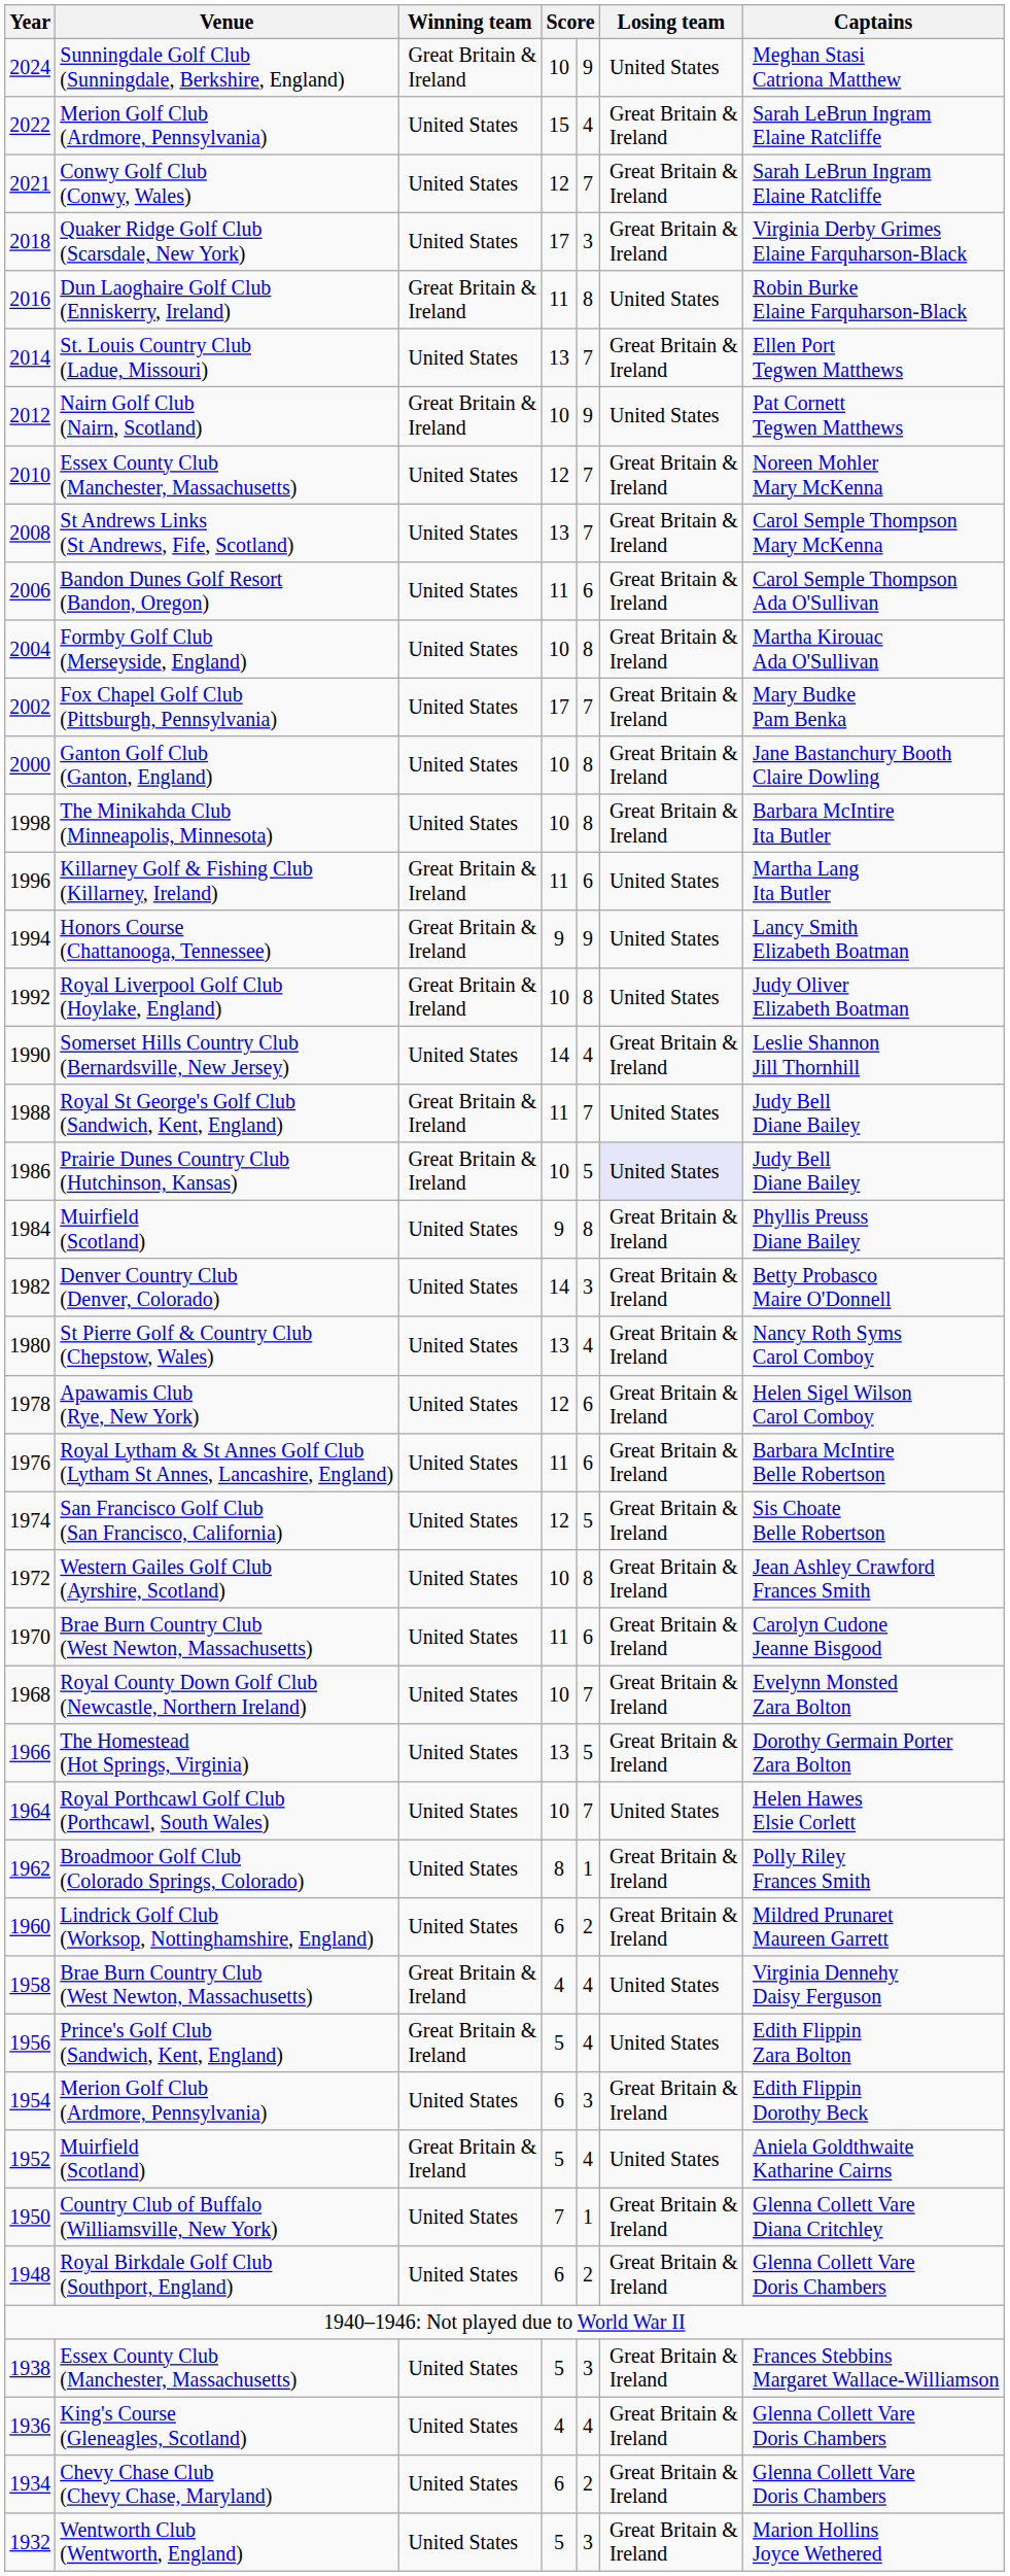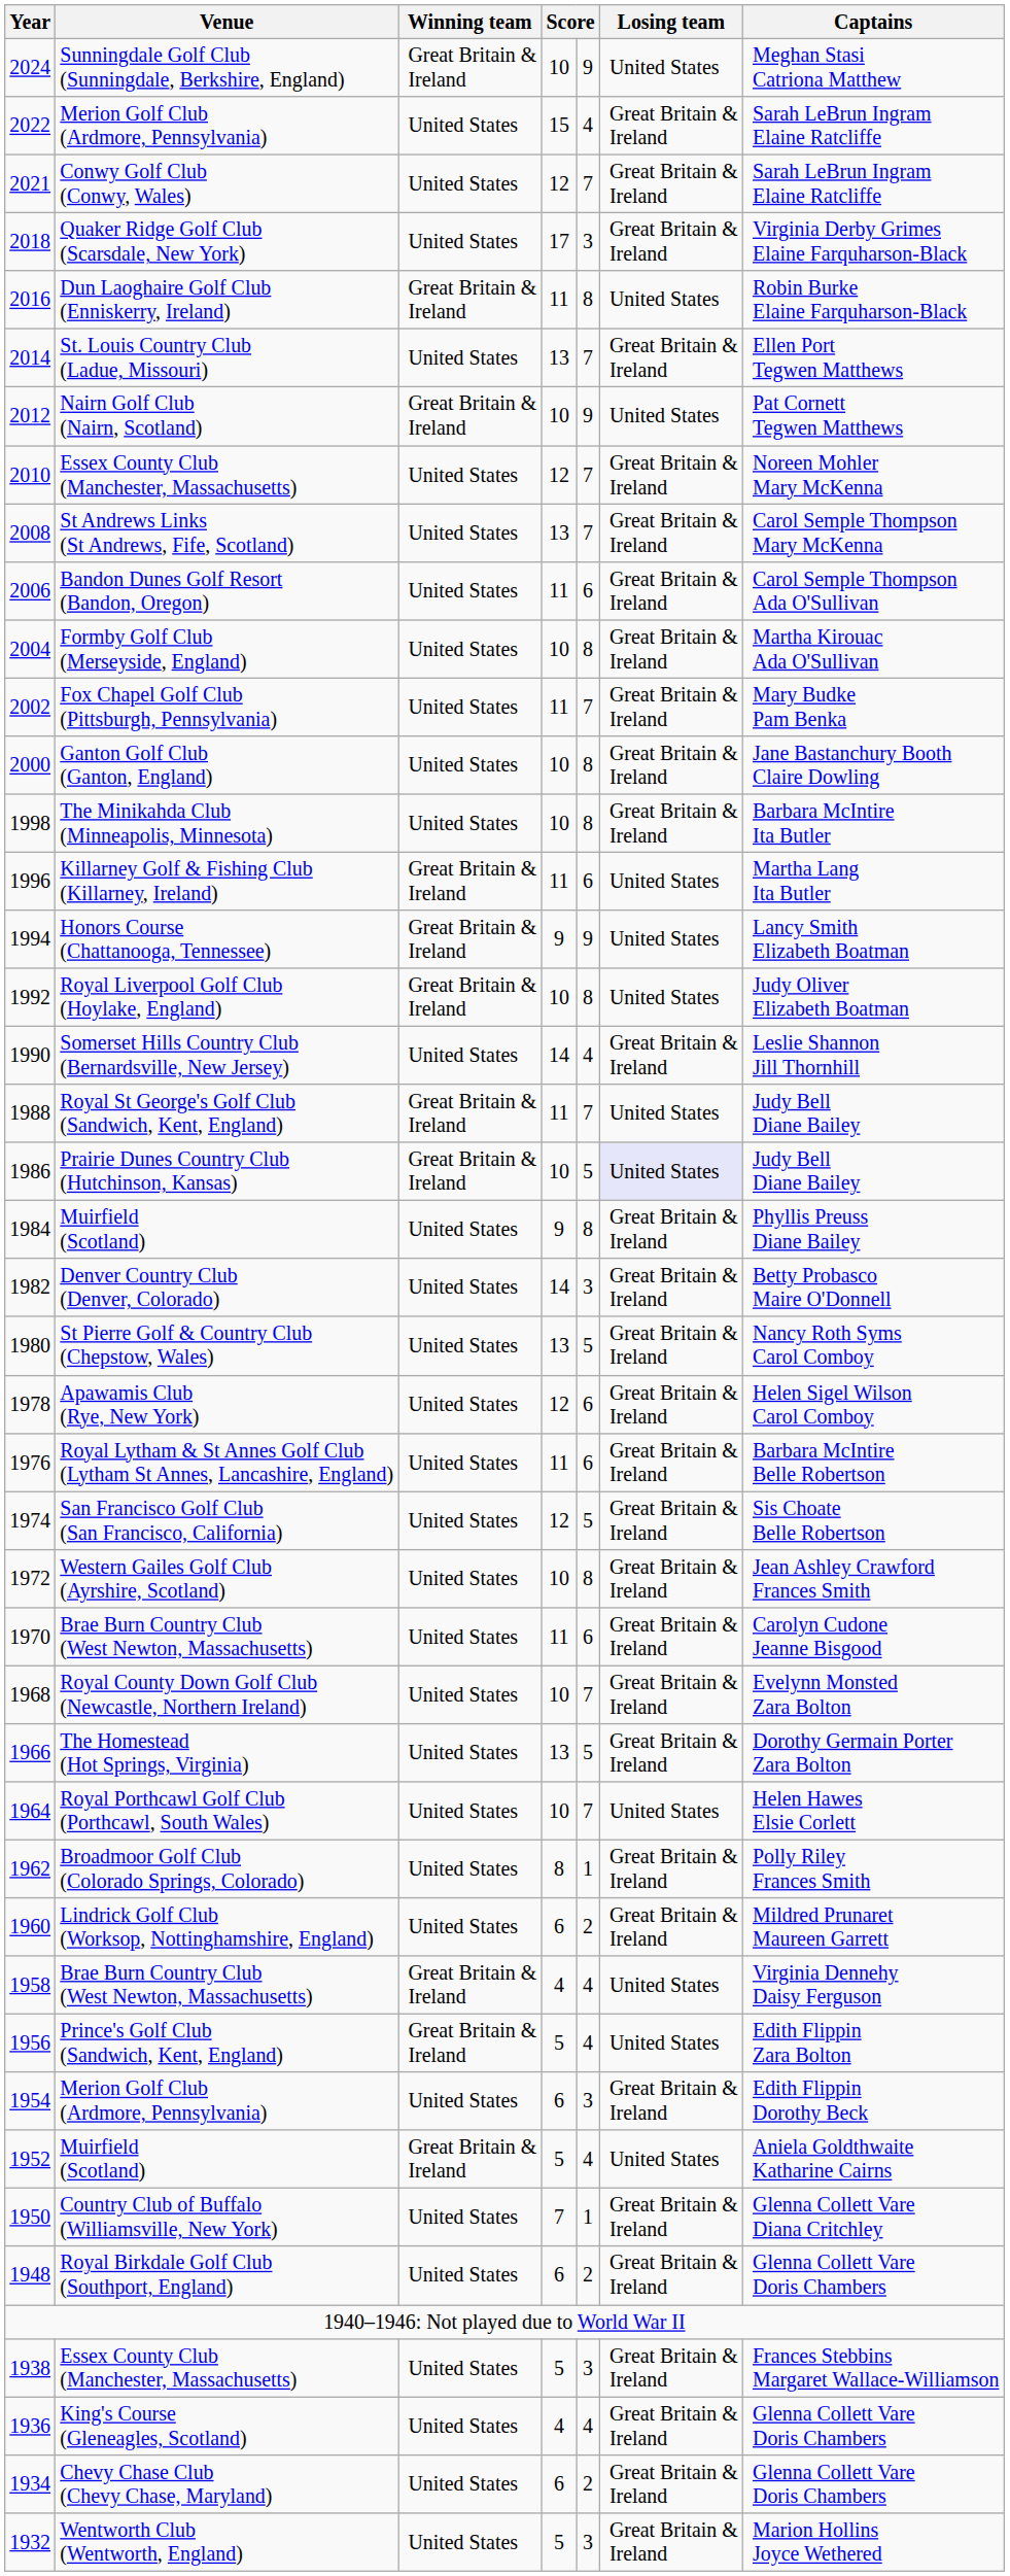 <table class="wikitable" style="font-size:95%;">
 <tr>
 <th>Year</th>
 <th>Venue</th>
 <th>Winning team</th>
 <th colspan="2">Score</th>
 <th>Losing team</th>
 <th>Captains</th>
 </tr>
 <tr>
 <td><a href='#'>2024</a></td>
 <td><a href='#'>Sunningdale Golf Club</a><br>(<a href='#'>Sunningdale</a>, <a href='#'>Berkshire</a>, England)</td>
 <td> Great Britain &<br> Ireland</td>
 <td align="center">10</td>
 <td align="center">9</td>
 <td> United States</td>
 <td> <a href='#'>Meghan Stasi</a><br> <a href='#'>Catriona Matthew</a></td>
 </tr>
 <tr>
 <td><a href='#'>2022</a></td>
 <td><a href='#'>Merion Golf Club</a><br>(<a href='#'>Ardmore, Pennsylvania</a>)</td>
 <td> United States</td>
 <td align="center">15</td>
 <td align="center">4</td>
 <td> Great Britain &<br> Ireland</td>
 <td> <a href='#'>Sarah LeBrun Ingram</a><br> <a href='#'>Elaine Ratcliffe</a></td>
 </tr>
 <tr>
 <td><a href='#'>2021</a></td>
 <td><a href='#'>Conwy Golf Club</a><br>(<a href='#'>Conwy</a>, <a href='#'>Wales</a>)</td>
 <td> United States</td>
 <td align="center">12</td>
 <td align="center">7</td>
 <td> Great Britain &<br> Ireland</td>
 <td> <a href='#'>Sarah LeBrun Ingram</a><br> <a href='#'>Elaine Ratcliffe</a></td>
 </tr>
 <tr>
 <td><a href='#'>2018</a></td>
 <td><a href='#'>Quaker Ridge Golf Club</a><br>(<a href='#'>Scarsdale, New York</a>)</td>
 <td> United States</td>
 <td align="center">17</td>
 <td align="center">3</td>
 <td> Great Britain &<br> Ireland</td>
 <td> <a href='#'>Virginia Derby Grimes</a><br> <a href='#'>Elaine Farquharson-Black</a></td>
 </tr>
 <tr>
 <td><a href='#'>2016</a></td>
 <td><a href='#'>Dun Laoghaire Golf Club</a><br>(<a href='#'>Enniskerry</a>, <a href='#'>Ireland</a>)</td>
 <td> Great Britain &<br> Ireland</td>
 <td align="center">11</td>
 <td align="center">8</td>
 <td> United States</td>
 <td> <a href='#'>Robin Burke</a><br> <a href='#'>Elaine Farquharson-Black</a></td>
 </tr>
 <tr>
 <td><a href='#'>2014</a></td>
 <td><a href='#'>St. Louis Country Club</a><br>(<a href='#'>Ladue, Missouri</a>)</td>
 <td> United States</td>
 <td align="center">13</td>
 <td align="center">7</td>
 <td> Great Britain &<br> Ireland</td>
 <td> <a href='#'>Ellen Port</a><br> <a href='#'>Tegwen Matthews</a></td>
 </tr>
 <tr>
 <td><a href='#'>2012</a></td>
 <td><a href='#'>Nairn Golf Club</a><br>(<a href='#'>Nairn</a>, <a href='#'>Scotland</a>)</td>
 <td> Great Britain &<br> Ireland</td>
 <td align="center">10</td>
 <td align="center">9</td>
 <td> United States</td>
 <td> <a href='#'>Pat Cornett</a><br> <a href='#'>Tegwen Matthews</a></td>
 </tr>
 <tr>
 <td><a href='#'>2010</a></td>
 <td><a href='#'>Essex County Club</a><br>(<a href='#'>Manchester, Massachusetts</a>)</td>
 <td> United States</td>
 <td align="center">12</td>
 <td align="center">7</td>
 <td> Great Britain &<br> Ireland</td>
 <td> <a href='#'>Noreen Mohler</a><br> <a href='#'>Mary McKenna</a></td>
 </tr>
 <tr>
 <td><a href='#'>2008</a></td>
 <td><a href='#'>St Andrews Links</a><br>(<a href='#'>St Andrews</a>, <a href='#'>Fife</a>, <a href='#'>Scotland</a>)</td>
 <td> United States</td>
 <td align="center">13</td>
 <td align="center">7</td>
 <td> Great Britain &<br> Ireland</td>
 <td> <a href='#'>Carol Semple Thompson</a><br> <a href='#'>Mary McKenna</a></td>
 </tr>
 <tr>
 <td><a href='#'>2006</a></td>
 <td><a href='#'>Bandon Dunes Golf Resort</a><br>(<a href='#'>Bandon, Oregon</a>)</td>
 <td> United States</td>
 <td align="center">11</td>
 <td align="center">6</td>
 <td> Great Britain &<br> Ireland</td>
 <td> <a href='#'>Carol Semple Thompson</a><br> <a href='#'>Ada O'Sullivan</a></td>
 </tr>
 <tr>
 <td><a href='#'>2004</a></td>
 <td><a href='#'>Formby Golf Club</a><br>(<a href='#'>Merseyside</a>, <a href='#'>England</a>)</td>
 <td> United States</td>
 <td align="center">10</td>
 <td align="center">8</td>
 <td> Great Britain &<br> Ireland</td>
 <td> <a href='#'>Martha Kirouac</a><br> <a href='#'>Ada O'Sullivan</a></td>
 </tr>
 <tr>
 <td><a href='#'>2002</a></td>
 <td><a href='#'>Fox Chapel Golf Club</a><br>(<a href='#'>Pittsburgh, Pennsylvania</a>)</td>
 <td> United States</td>
-<td align="center">17</td>
+<td align="center">11</td>
 <td align="center">7</td>
 <td> Great Britain &<br> Ireland</td>
 <td> <a href='#'>Mary Budke</a><br> <a href='#'>Pam Benka</a></td>
 </tr>
 <tr>
 <td><a href='#'>2000</a></td>
 <td><a href='#'>Ganton Golf Club</a><br>(<a href='#'>Ganton</a>, <a href='#'>England</a>)</td>
 <td> United States</td>
 <td align="center">10</td>
 <td align="center">8</td>
 <td> Great Britain &<br> Ireland</td>
 <td> <a href='#'>Jane Bastanchury Booth</a><br> <a href='#'>Claire Dowling</a></td>
 </tr>
 <tr>
 <td>1998</td>
 <td><a href='#'>The Minikahda Club</a><br>(<a href='#'>Minneapolis, Minnesota</a>)</td>
 <td> United States</td>
 <td align="center">10</td>
 <td align="center">8</td>
 <td> Great Britain &<br> Ireland</td>
 <td> <a href='#'>Barbara McIntire</a><br> <a href='#'>Ita Butler</a></td>
 </tr>
 <tr>
 <td>1996</td>
 <td><a href='#'>Killarney Golf & Fishing Club</a><br>(<a href='#'>Killarney</a>, <a href='#'>Ireland</a>)</td>
 <td> Great Britain &<br> Ireland</td>
 <td align="center">11</td>
 <td align="center">6</td>
 <td> United States</td>
 <td> <a href='#'>Martha Lang</a><br> <a href='#'>Ita Butler</a></td>
 </tr>
 <tr>
 <td>1994</td>
 <td><a href='#'>Honors Course</a><br>(<a href='#'>Chattanooga, Tennessee</a>)</td>
 <td> Great Britain &<br> Ireland</td>
 <td align="center">9</td>
 <td align="center">9</td>
 <td> United States</td>
 <td> <a href='#'>Lancy Smith</a><br> <a href='#'>Elizabeth Boatman</a></td>
 </tr>
 <tr>
 <td>1992</td>
 <td><a href='#'>Royal Liverpool Golf Club</a><br>(<a href='#'>Hoylake</a>, <a href='#'>England</a>)</td>
 <td> Great Britain &<br> Ireland</td>
 <td align="center">10</td>
 <td align="center">8</td>
 <td> United States</td>
 <td> <a href='#'>Judy Oliver</a><br> <a href='#'>Elizabeth Boatman</a></td>
 </tr>
 <tr>
 <td>1990</td>
 <td><a href='#'>Somerset Hills Country Club</a><br>(<a href='#'>Bernardsville, New Jersey</a>)</td>
 <td> United States</td>
 <td align="center">14</td>
 <td align="center">4</td>
 <td> Great Britain &<br> Ireland</td>
 <td> <a href='#'>Leslie Shannon</a><br> <a href='#'>Jill Thornhill</a></td>
 </tr>
 <tr>
 <td>1988</td>
 <td><a href='#'>Royal St George's Golf Club</a><br>(<a href='#'>Sandwich</a>, <a href='#'>Kent</a>, <a href='#'>England</a>)</td>
 <td> Great Britain &<br> Ireland</td>
 <td align="center">11</td>
 <td align="center">7</td>
 <td> United States</td>
 <td> <a href='#'>Judy Bell</a><br> <a href='#'>Diane Bailey</a></td>
 </tr>
 <tr>
 <td>1986</td>
 <td><a href='#'>Prairie Dunes Country Club</a><br>(<a href='#'>Hutchinson, Kansas</a>)</td>
 <td> Great Britain &<br> Ireland</td>
 <td align="center">10</td>
 <td align="center">5</td>
 <td style="background: lavender;"> United States</td>
 <td> <a href='#'>Judy Bell</a><br> <a href='#'>Diane Bailey</a></td>
 </tr>
 <tr>
 <td>1984</td>
 <td><a href='#'>Muirfield</a><br>(<a href='#'>Scotland</a>)</td>
 <td> United States</td>
 <td align="center">9</td>
 <td align="center">8</td>
 <td> Great Britain &<br> Ireland</td>
 <td> <a href='#'>Phyllis Preuss</a><br> <a href='#'>Diane Bailey</a></td>
 </tr>
 <tr>
 <td>1982</td>
 <td><a href='#'>Denver Country Club</a><br>(<a href='#'>Denver, Colorado</a>)</td>
 <td> United States</td>
 <td align="center">14</td>
 <td align="center">3</td>
 <td> Great Britain &<br> Ireland</td>
 <td> <a href='#'>Betty Probasco</a><br> <a href='#'>Maire O'Donnell</a></td>
 </tr>
 <tr>
 <td>1980</td>
 <td><a href='#'>St Pierre Golf & Country Club</a><br>(<a href='#'>Chepstow</a>, <a href='#'>Wales</a>)</td>
 <td> United States</td>
 <td align="center">13</td>
-<td align="center">4</td>
+<td align="center">5</td>
 <td> Great Britain &<br> Ireland</td>
 <td> <a href='#'>Nancy Roth Syms</a><br> <a href='#'>Carol Comboy</a></td>
 </tr>
 <tr>
 <td>1978</td>
 <td><a href='#'>Apawamis Club</a><br>(<a href='#'>Rye, New York</a>)</td>
 <td> United States</td>
 <td align="center">12</td>
 <td align="center">6</td>
 <td> Great Britain &<br> Ireland</td>
 <td> <a href='#'>Helen Sigel Wilson</a><br> <a href='#'>Carol Comboy</a></td>
 </tr>
 <tr>
 <td>1976</td>
 <td><a href='#'>Royal Lytham & St Annes Golf Club</a><br>(<a href='#'>Lytham St Annes</a>, <a href='#'>Lancashire</a>, <a href='#'>England</a>)</td>
 <td> United States</td>
 <td align="center">11</td>
 <td align="center">6</td>
 <td> Great Britain &<br> Ireland</td>
 <td> <a href='#'>Barbara McIntire</a><br> <a href='#'>Belle Robertson</a></td>
 </tr>
 <tr>
 <td>1974</td>
 <td><a href='#'>San Francisco Golf Club</a><br>(<a href='#'>San Francisco, California</a>)</td>
 <td> United States</td>
 <td align="center">12</td>
 <td align="center">5</td>
 <td> Great Britain &<br> Ireland</td>
 <td> <a href='#'>Sis Choate</a><br> <a href='#'>Belle Robertson</a></td>
 </tr>
 <tr>
 <td>1972</td>
 <td><a href='#'>Western Gailes Golf Club</a><br>(<a href='#'>Ayrshire, Scotland</a>)</td>
 <td> United States</td>
 <td align="center">10</td>
 <td align="center">8</td>
 <td> Great Britain &<br> Ireland</td>
 <td> <a href='#'>Jean Ashley Crawford</a><br> <a href='#'>Frances Smith</a></td>
 </tr>
 <tr>
 <td>1970</td>
 <td><a href='#'>Brae Burn Country Club</a><br>(<a href='#'>West Newton, Massachusetts</a>)</td>
 <td> United States</td>
 <td align="center">11</td>
 <td align="center">6</td>
 <td> Great Britain &<br> Ireland</td>
 <td> <a href='#'>Carolyn Cudone</a><br> <a href='#'>Jeanne Bisgood</a></td>
 </tr>
 <tr>
 <td>1968</td>
 <td><a href='#'>Royal County Down Golf Club</a><br>(<a href='#'>Newcastle, Northern Ireland</a>)</td>
 <td> United States</td>
 <td align="center">10</td>
 <td align="center">7</td>
 <td> Great Britain &<br> Ireland</td>
 <td> <a href='#'>Evelynn Monsted</a><br> <a href='#'>Zara Bolton</a></td>
 </tr>
 <tr>
 <td><a href='#'>1966</a></td>
 <td><a href='#'>The Homestead</a><br>(<a href='#'>Hot Springs, Virginia</a>)</td>
 <td> United States</td>
 <td align="center">13</td>
 <td align="center">5</td>
 <td> Great Britain &<br> Ireland</td>
 <td> <a href='#'>Dorothy Germain Porter</a><br> <a href='#'>Zara Bolton</a></td>
 </tr>
 <tr>
 <td><a href='#'>1964</a></td>
 <td><a href='#'>Royal Porthcawl Golf Club</a><br>(<a href='#'>Porthcawl</a>, <a href='#'>South Wales</a>)</td>
 <td> United States</td>
 <td align="center">10</td>
 <td align="center">7</td>
 <td> United States</td>
 <td> <a href='#'>Helen Hawes</a><br> <a href='#'>Elsie Corlett</a></td>
 </tr>
 <tr>
 <td><a href='#'>1962</a></td>
 <td><a href='#'>Broadmoor Golf Club</a><br>(<a href='#'>Colorado Springs, Colorado</a>)</td>
 <td> United States</td>
 <td align="center">8</td>
 <td align="center">1</td>
 <td> Great Britain &<br> Ireland</td>
 <td> <a href='#'>Polly Riley</a><br> <a href='#'>Frances Smith</a></td>
 </tr>
 <tr>
 <td><a href='#'>1960</a></td>
 <td><a href='#'>Lindrick Golf Club</a><br>(<a href='#'>Worksop</a>, <a href='#'>Nottinghamshire</a>, <a href='#'>England</a>)</td>
 <td> United States</td>
 <td align="center">6</td>
 <td align="center">2</td>
 <td> Great Britain &<br> Ireland</td>
 <td> <a href='#'>Mildred Prunaret</a><br> <a href='#'>Maureen Garrett</a></td>
 </tr>
 <tr>
 <td><a href='#'>1958</a></td>
 <td><a href='#'>Brae Burn Country Club</a><br>(<a href='#'>West Newton, Massachusetts</a>)</td>
 <td> Great Britain &<br> Ireland</td>
 <td align="center">4</td>
 <td align="center">4</td>
 <td> United States</td>
 <td> <a href='#'>Virginia Dennehy</a><br> <a href='#'>Daisy Ferguson</a></td>
 </tr>
 <tr>
 <td><a href='#'>1956</a></td>
 <td><a href='#'>Prince's Golf Club</a><br>(<a href='#'>Sandwich</a>, <a href='#'>Kent</a>, <a href='#'>England</a>)</td>
 <td> Great Britain &<br> Ireland</td>
 <td align="center">5</td>
 <td align="center">4</td>
 <td> United States</td>
 <td> <a href='#'>Edith Flippin</a><br> <a href='#'>Zara Bolton</a></td>
 </tr>
 <tr>
 <td><a href='#'>1954</a></td>
 <td><a href='#'>Merion Golf Club</a><br>(<a href='#'>Ardmore, Pennsylvania</a>)</td>
 <td> United States</td>
 <td align="center">6</td>
 <td align="center">3</td>
 <td> Great Britain &<br> Ireland</td>
 <td> <a href='#'>Edith Flippin</a><br> <a href='#'>Dorothy Beck</a></td>
 </tr>
 <tr>
 <td><a href='#'>1952</a></td>
 <td><a href='#'>Muirfield</a><br>(<a href='#'>Scotland</a>)</td>
 <td> Great Britain &<br> Ireland</td>
 <td align="center">5</td>
 <td align="center">4</td>
 <td> United States</td>
 <td> <a href='#'>Aniela Goldthwaite</a><br> <a href='#'>Katharine Cairns</a></td>
 </tr>
 <tr>
 <td><a href='#'>1950</a></td>
 <td><a href='#'>Country Club of Buffalo</a><br>(<a href='#'>Williamsville, New York</a>)</td>
 <td> United States</td>
 <td align="center">7</td>
 <td align="center">1</td>
 <td> Great Britain &<br> Ireland</td>
 <td> <a href='#'>Glenna Collett Vare</a><br> <a href='#'>Diana Critchley</a></td>
 </tr>
 <tr>
 <td><a href='#'>1948</a></td>
 <td><a href='#'>Royal Birkdale Golf Club</a><br>(<a href='#'>Southport, England</a>)</td>
 <td> United States</td>
 <td align="center">6</td>
 <td align="center">2</td>
 <td> Great Britain &<br> Ireland</td>
 <td> <a href='#'>Glenna Collett Vare</a><br> <a href='#'>Doris Chambers</a></td>
 </tr>
 <tr>
 <td colspan="7" align="center">1940–1946: Not played due to <a href='#'>World War II</a></td>
 </tr>
 <tr>
 <td><a href='#'>1938</a></td>
 <td><a href='#'>Essex County Club</a><br>(<a href='#'>Manchester, Massachusetts</a>)</td>
 <td> United States</td>
 <td align="center">5</td>
 <td align="center">3</td>
 <td> Great Britain &<br> Ireland</td>
 <td> <a href='#'>Frances Stebbins</a><br> <a href='#'>Margaret Wallace-Williamson</a></td>
 </tr>
 <tr>
 <td><a href='#'>1936</a></td>
 <td><a href='#'>King's Course</a><br>(<a href='#'>Gleneagles, Scotland</a>)</td>
 <td> United States</td>
 <td align="center">4</td>
 <td align="center">4</td>
 <td> Great Britain &<br> Ireland</td>
 <td> <a href='#'>Glenna Collett Vare</a><br> <a href='#'>Doris Chambers</a></td>
 </tr>
 <tr>
 <td><a href='#'>1934</a></td>
 <td><a href='#'>Chevy Chase Club</a><br>(<a href='#'>Chevy Chase, Maryland</a>)</td>
 <td> United States</td>
 <td align="center">6</td>
 <td align="center">2</td>
 <td> Great Britain &<br> Ireland</td>
 <td> <a href='#'>Glenna Collett Vare</a><br> <a href='#'>Doris Chambers</a></td>
 </tr>
 <tr>
 <td><a href='#'>1932</a></td>
 <td><a href='#'>Wentworth Club</a><br>(<a href='#'>Wentworth</a>, <a href='#'>England</a>)</td>
 <td> United States</td>
 <td align="center">5</td>
 <td align="center">3</td>
 <td> Great Britain &<br> Ireland</td>
 <td> <a href='#'>Marion Hollins</a><br> <a href='#'>Joyce Wethered</a></td>
 </tr>
 </table>
